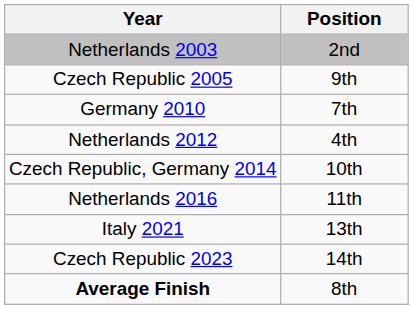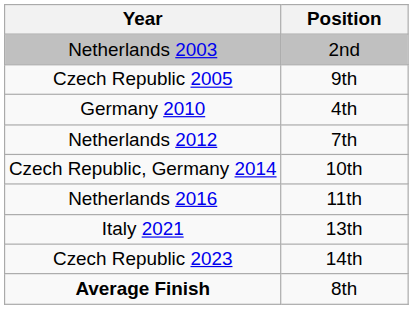 <table class="wikitable" style="text-align: center;">
 <tr>
 <th>Year</th>
 <th width="100">Position</th>
 </tr>
 <tr bgcolor=silver>
 <td>Netherlands <a href='#'>2003</a></td>
 <td> 2nd</td>
 </tr>
 <tr>
 <td>Czech Republic <a href='#'>2005</a></td>
 <td>9th</td>
 </tr>
 <tr>
 <td>Germany <a href='#'>2010</a></td>
-<td>7th</td>
+<td>4th</td>
 </tr>
 <tr>
 <td>Netherlands <a href='#'>2012</a></td>
-<td>4th</td>
+<td>7th</td>
 </tr>
 <tr>
 <td>Czech Republic, Germany <a href='#'>2014</a></td>
 <td>10th</td>
 </tr>
 <tr>
 <td>Netherlands <a href='#'>2016</a></td>
 <td>11th</td>
 </tr>
 <tr>
 <td>Italy <a href='#'>2021</a></td>
 <td>13th</td>
 </tr>
 <tr>
 <td>Czech Republic <a href='#'>2023</a></td>
 <td>14th</td>
 </tr>
 <tr>
 <td><strong>Average Finish</strong></td>
 <td>8th</td>
 </tr>
 </table>
